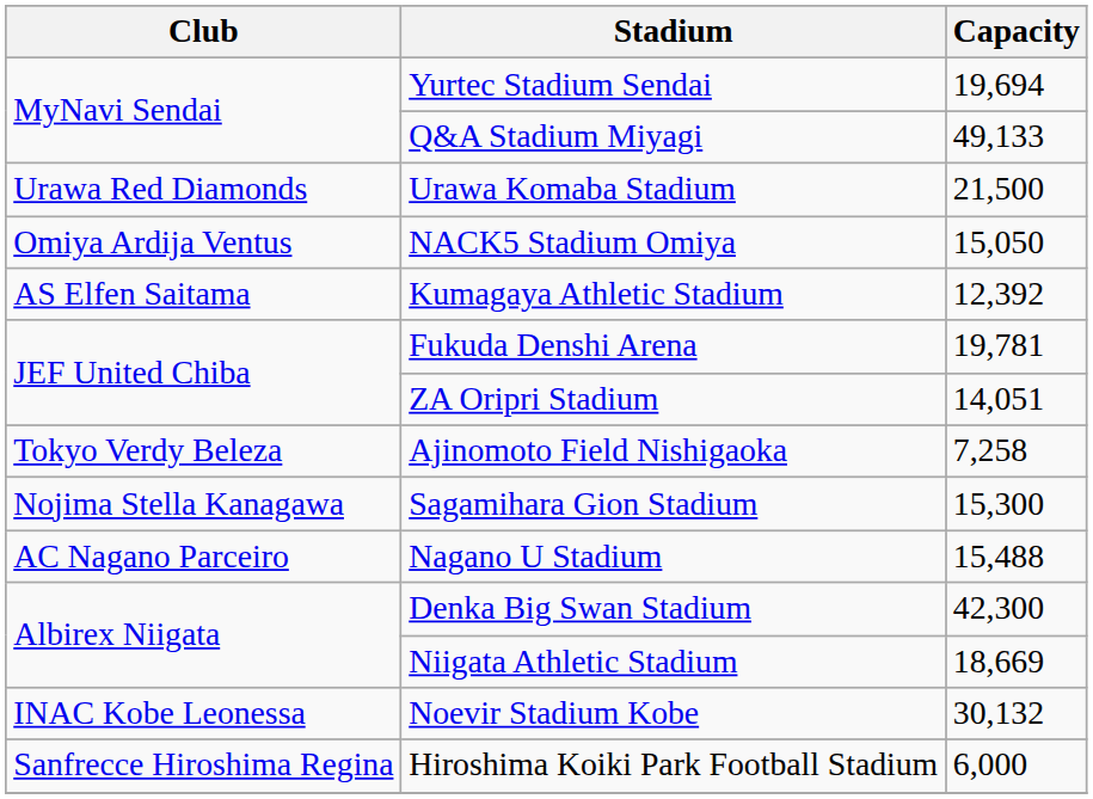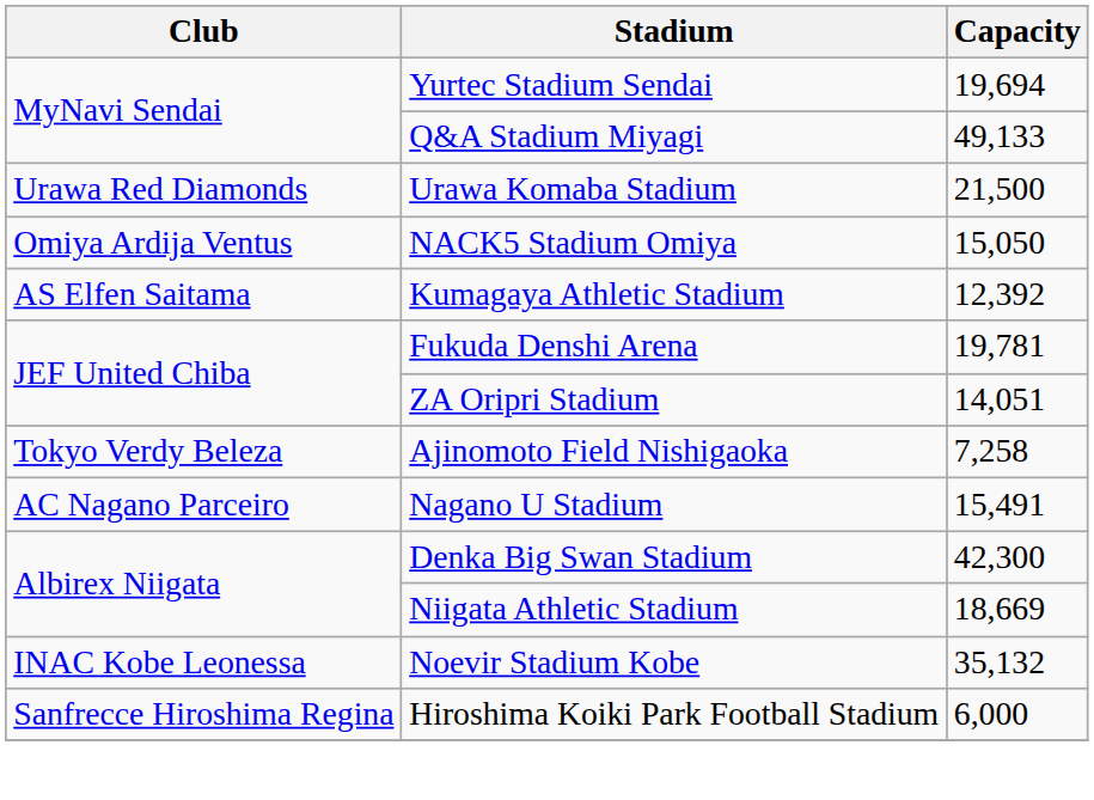 <table class="wikitable sortable">
 <tr>
 <th>Club</th>
 <th>Stadium</th>
 <th>Capacity</th>
 </tr>
 <tr>
 <td rowspan=2><a href='#'>MyNavi Sendai</a></td>
 <td><a href='#'>Yurtec Stadium Sendai</a></td>
 <td>19,694</td>
 </tr>
 <tr>
 <td><a href='#'>Q&A Stadium Miyagi</a></td>
 <td>49,133</td>
 </tr>
 <tr>
 <td><a href='#'>Urawa Red Diamonds</a></td>
 <td><a href='#'>Urawa Komaba Stadium</a></td>
 <td>21,500</td>
 </tr>
 <tr>
 <td><a href='#'>Omiya Ardija Ventus</a></td>
 <td><a href='#'>NACK5 Stadium Omiya</a></td>
 <td>15,050</td>
 </tr>
 <tr>
 <td><a href='#'>AS Elfen Saitama</a></td>
 <td><a href='#'>Kumagaya Athletic Stadium</a></td>
 <td>12,392</td>
 </tr>
 <tr>
 <td rowspan=2><a href='#'>JEF United Chiba</a></td>
 <td><a href='#'>Fukuda Denshi Arena</a></td>
 <td>19,781</td>
 </tr>
 <tr>
 <td><a href='#'>ZA Oripri Stadium</a></td>
 <td>14,051</td>
 </tr>
 <tr>
 <td><a href='#'>Tokyo Verdy Beleza</a></td>
 <td><a href='#'>Ajinomoto Field Nishigaoka</a></td>
 <td>7,258</td>
 </tr>
 <tr>
-<td><a href='#'>Nojima Stella Kanagawa</a></td>
-<td><a href='#'>Sagamihara Gion Stadium</a></td>
-<td>15,300</td>
-</tr>
-<tr>
 <td><a href='#'>AC Nagano Parceiro</a></td>
 <td><a href='#'>Nagano U Stadium</a></td>
-<td>15,488</td>
+<td>15,491</td>
 </tr>
 <tr>
 <td rowspan=2><a href='#'>Albirex Niigata</a></td>
 <td><a href='#'>Denka Big Swan Stadium</a></td>
 <td>42,300</td>
 </tr>
 <tr>
 <td><a href='#'>Niigata Athletic Stadium</a></td>
 <td>18,669</td>
 </tr>
 <tr>
 <td><a href='#'>INAC Kobe Leonessa</a></td>
 <td><a href='#'>Noevir Stadium Kobe</a></td>
-<td>30,132</td>
+<td>35,132</td>
 </tr>
 <tr>
 <td><a href='#'>Sanfrecce Hiroshima Regina</a></td>
 <td>Hiroshima Koiki Park Football Stadium</td>
 <td>6,000</td>
 </tr>
 <tr>
 </tr>
 </table>
